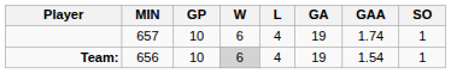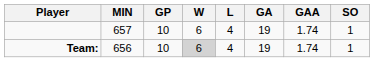 <table class="wikitable sortable" width="60%">
 <tr>
 <th bgcolor="#DDDDFF" width="10%">Player</th>
 <th width="3%" bgcolor="#DDDDFF" title="Minutes played">MIN</th>
 <th width="3%" bgcolor="#DDDDFF" title="Games played in">GP</th>
 <th width="3%" bgcolor="#DDDDFF" title="Wins">W</th>
 <th width="3%" bgcolor="#DDDDFF"title="Losses">L</th>
 <th width="3%" bgcolor="#DDDDFF" title="Goals against">GA</th>
 <th width="3%" bgcolor="#DDDDFF" title="Goals against average">GAA</th>
 <th width="3%" bgcolor="#DDDDFF" title="Shut-outs">SO</th>
 </tr>
 <tr align="center">
 <td align="right"></td>
 <td>657</td>
 <td>10</td>
 <td>6</td>
 <td>4</td>
 <td>19</td>
 <td>1.74</td>
 <td>1</td>
 </tr>
 <tr align="center">
 <td align="right"><strong>Team:</strong></td>
 <td>656</td>
 <td>10</td>
 <td style="background: lightgrey;">6</td>
 <td>4</td>
 <td>19</td>
-<td>1.54</td>
+<td>1.74</td>
 <td>1</td>
 </tr>
 </table>
